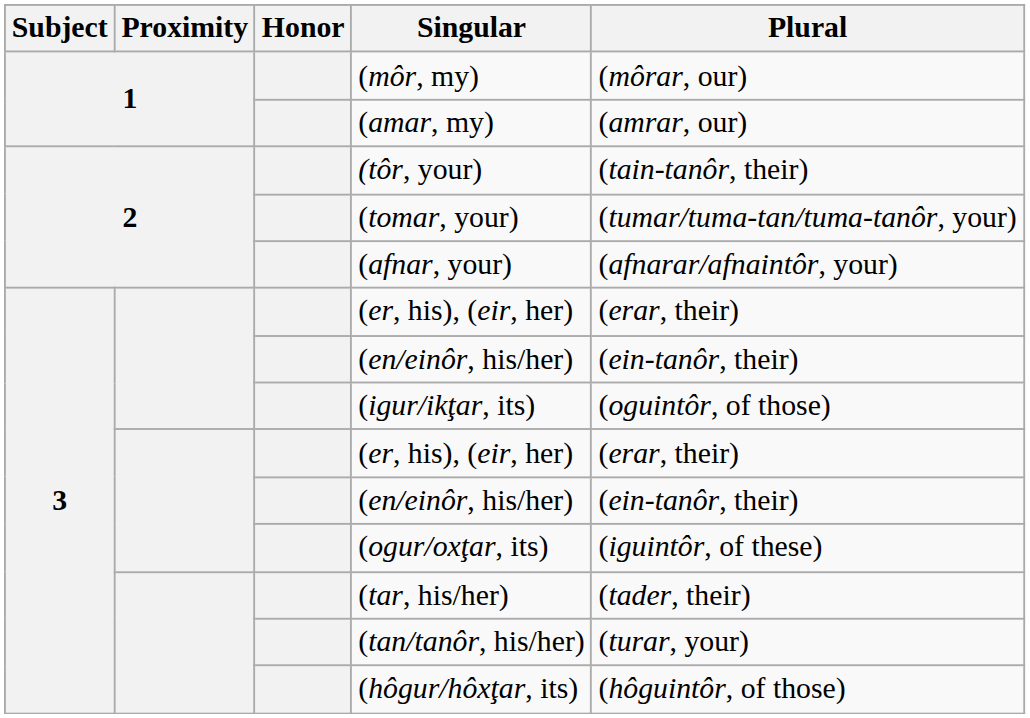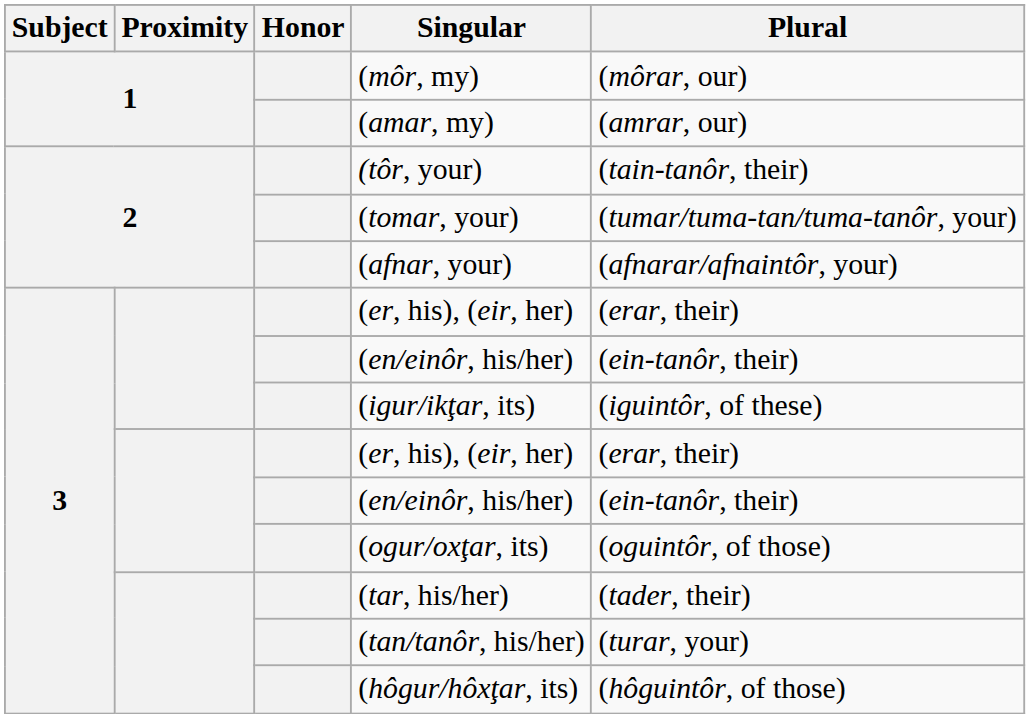 <table class="wikitable">
 <tr>
 <th>Subject</th>
 <th>Proximity</th>
 <th>Honor</th>
 <th>Singular</th>
 <th>Plural</th>
 </tr>
 <tr>
 <th ! colspan="2" rowspan="2">1</th>
 <th></th>
 <td> (<em>môr</em>, my)</td>
 <td> (<em>môrar</em>, our)</td>
 </tr>
 <tr>
 <th></th>
 <td> (<em>amar</em>, my)</td>
 <td> (<em>amrar</em>, our)</td>
 </tr>
 <tr>
 <th colspan="2" rowspan="3">2</th>
 <th></th>
 <td> <em>(tôr</em>, your)</td>
 <td> (<em>tain-tanôr</em>, their)</td>
 </tr>
 <tr>
 <th></th>
 <td> (<em>tomar</em>, your)</td>
 <td> (<em>tumar/tuma-tan/tuma-tanôr</em>, your)</td>
 </tr>
 <tr>
 <th></th>
 <td> (<em>afnar</em>, your)</td>
 <td> (<em>afnarar/afnaintôr</em>, your)</td>
 </tr>
 <tr>
 <th rowspan="9">3</th>
 <th rowspan="3"></th>
 <th></th>
 <td> (<em>er</em>, his),  (<em>eir</em>, her)</td>
 <td> (<em>erar</em>, their)</td>
 </tr>
 <tr>
 <th></th>
 <td> (<em>en/einôr</em>, his/her)</td>
 <td> (<em>ein-tanôr</em>, their)</td>
 </tr>
 <tr>
 <th></th>
 <td> (<em>igur/ikţar</em>, its)</td>
-<td> (<em>oguintôr</em>, of those)</td>
+<td>  (<em>iguintôr</em>, of these)</td>
 </tr>
 <tr>
 <th rowspan="3"></th>
 <th></th>
 <td> (<em>er</em>, his),  (<em>eir</em>, her)</td>
 <td> (<em>erar</em>, their)</td>
 </tr>
 <tr>
 <th></th>
 <td> (<em>en/einôr</em>, his/her)</td>
 <td> (<em>ein-tanôr</em>, their)</td>
 </tr>
 <tr>
 <th></th>
 <td> (<em>ogur/oxţar</em>, its)</td>
-<td>  (<em>iguintôr</em>, of these)</td>
+<td> (<em>oguintôr</em>, of those)</td>
 </tr>
 <tr>
 <th rowspan="3"></th>
 <th></th>
 <td> (<em>tar</em>, his/her)</td>
 <td> (<em>tader</em>, their)</td>
 </tr>
 <tr>
 <th></th>
 <td> (<em>tan/tanôr</em>, his/her)</td>
 <td> (<em>turar</em>, your)</td>
 </tr>
 <tr>
 <th></th>
 <td> (<em>hôgur/hôxţar</em>, its)</td>
 <td>  (<em>hôguintôr</em>, of those)</td>
 </tr>
 </table>
